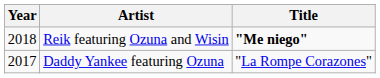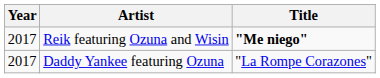 <table class="wikitable sortable">
 <tr>
 <th>Year</th>
 <th>Artist</th>
 <th>Title</th>
 </tr>
 <tr>
-<td>2018</td>
+<td>2017</td>
 <td><a href='#'>Reik</a> featuring <a href='#'>Ozuna</a> and <a href='#'>Wisin</a></td>
 <td><strong>"Me niego"</strong></td>
 </tr>
 <tr>
 <td>2017</td>
 <td><a href='#'>Daddy Yankee</a> featuring <a href='#'>Ozuna</a></td>
 <td>"<a href='#'>La Rompe Corazones</a>"</td>
 </tr>
 </table>
